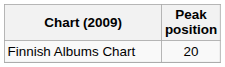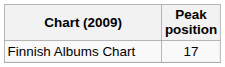 <table class="wikitable">
 <tr>
 <th align="left" width="180">Chart (2009)</th>
 <th align="left">Peak<br>position</th>
 </tr>
 <tr>
 <td align="left">Finnish Albums Chart</td>
-<td align="center">20</td>
+<td align="center">17</td>
 </tr>
 <tr>
 </tr>
 </table>
